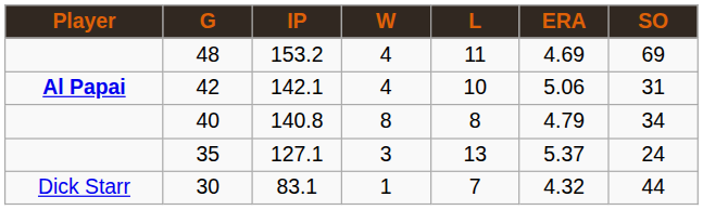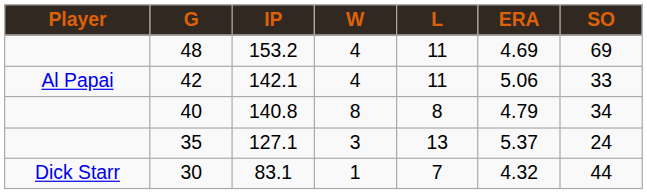 <table class="wikitable sortable">
 <tr>
 <th style="background:#312821;color:#de6108;" width="16%">Player</th>
 <th style="background:#312821;color:#de6108;" width="9%">G</th>
 <th style="background:#312821;color:#de6108;" width="9%">IP</th>
 <th style="background:#312821;color:#de6108;" width="9%">W</th>
 <th style="background:#312821;color:#de6108;" width="9%">L</th>
 <th style="background:#312821;color:#de6108;" width="9%">ERA</th>
 <th style="background:#312821;color:#de6108;" width="9%">SO</th>
 </tr>
 <tr align="center">
 <td></td>
 <td>48</td>
 <td>153.2</td>
 <td>4</td>
 <td>11</td>
 <td>4.69</td>
 <td>69</td>
 </tr>
 <tr align="center">
-<td><strong><a href='#'>Al Papai</a></strong></td>
+<td><a href='#'>Al Papai</a></td>
 <td>42</td>
 <td>142.1</td>
 <td>4</td>
-<td>10</td>
+<td>11</td>
 <td>5.06</td>
-<td>31</td>
+<td>33</td>
 </tr>
 <tr align=center>
 <td></td>
 <td>40</td>
 <td>140.8</td>
 <td>8</td>
 <td>8</td>
 <td>4.79</td>
 <td>34</td>
 </tr>
 <tr align="center">
 <td></td>
 <td>35</td>
 <td>127.1</td>
 <td>3</td>
 <td>13</td>
 <td>5.37</td>
 <td>24</td>
 </tr>
 <tr align="center">
 <td><a href='#'>Dick Starr</a></td>
 <td>30</td>
 <td>83.1</td>
 <td>1</td>
 <td>7</td>
 <td>4.32</td>
 <td>44</td>
 </tr>
 </table>
